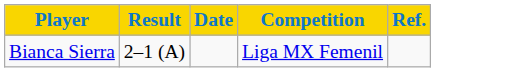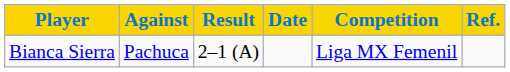 <table class="wikitable">
 <tr>
 <th style=background-color:#F9D600;color:#0E77CA>Player</th>
+<th style=background-color:#F9D600;color:#0E77CA>Against</th>
 <th style=background-color:#F9D600;color:#0E77CA>Result</th>
 <th style=background-color:#F9D600;color:#0E77CA>Date</th>
 <th style=background-color:#F9D600;color:#0E77CA>Competition</th>
 <th style=background-color:#F9D600;color:#0E77CA>Ref.</th>
 </tr>
 <tr>
 <td> <a href='#'>Bianca Sierra</a></td>
+<td><a href='#'>Pachuca</a></td>
 <td>2–1 (A)</td>
 <td></td>
 <td><a href='#'>Liga MX Femenil</a></td>
 <td align=center></td>
 </tr>
 </table>
